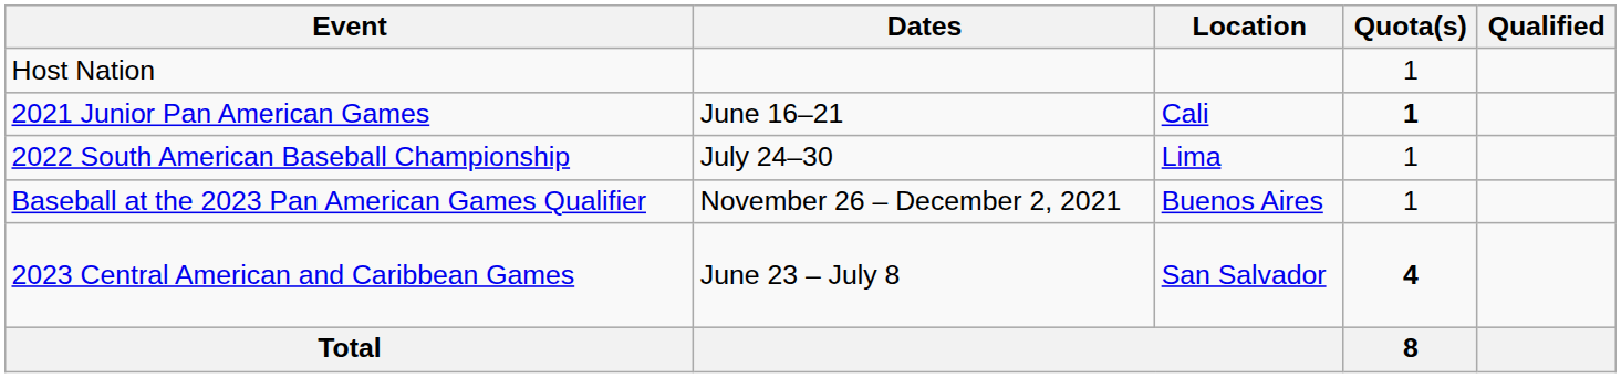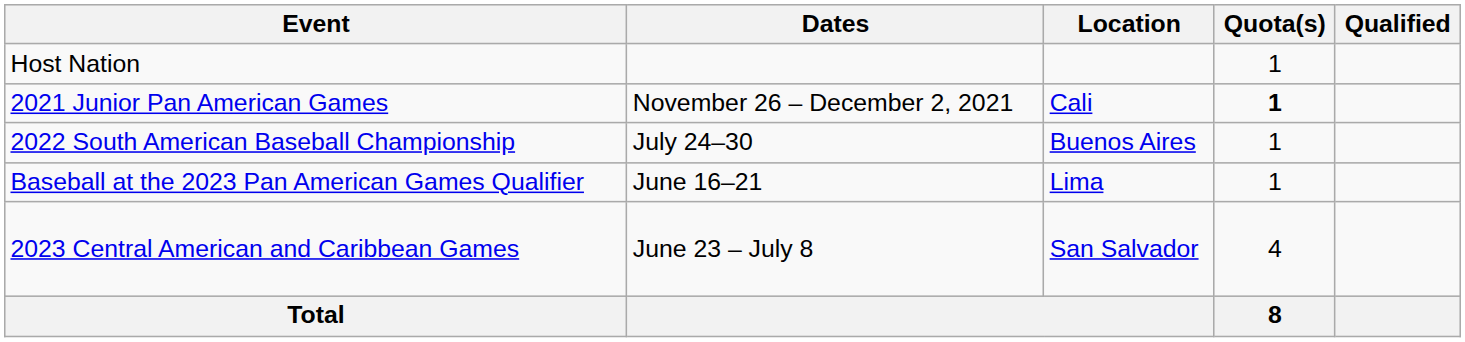 <table class="wikitable" width=940>
 <tr>
 <th>Event</th>
 <th>Dates</th>
 <th>Location</th>
 <th>Quota(s)</th>
 <th>Qualified</th>
 </tr>
 <tr>
 <td>Host Nation</td>
 <td></td>
 <td></td>
 <td align=center>1</td>
 <td></td>
 </tr>
 <tr>
 <td><a href='#'>2021 Junior Pan American Games</a></td>
-<td>June 16–21</td>
+<td>November 26 – December 2, 2021</td>
 <td> <a href='#'>Cali</a></td>
 <td align=center><strong>1</strong></td>
 <td></td>
 </tr>
 <tr>
 <td><a href='#'>2022 South American Baseball Championship</a></td>
 <td>July 24–30</td>
-<td> <a href='#'>Lima</a></td>
+<td> <a href='#'>Buenos Aires</a></td>
 <td align=center>1</td>
 <td></td>
 </tr>
 <tr>
 <td><a href='#'>Baseball at the 2023 Pan American Games Qualifier</a></td>
-<td>November 26 – December 2, 2021</td>
-<td> <a href='#'>Buenos Aires</a></td>
+<td>June 16–21</td>
+<td> <a href='#'>Lima</a></td>
 <td align=center>1</td>
 <td></td>
 </tr>
 <tr>
 <td><a href='#'>2023 Central American and Caribbean Games</a></td>
 <td>June 23 – July 8</td>
 <td> <a href='#'>San Salvador</a></td>
-<td align=center><strong>4</strong></td>
+<td align=center>4</td>
 <td><br><br><br></td>
 </tr>
 <tr>
 <th>Total</th>
 <th colspan="2"></th>
 <th>8</th>
 <th></th>
 </tr>
 </table>
